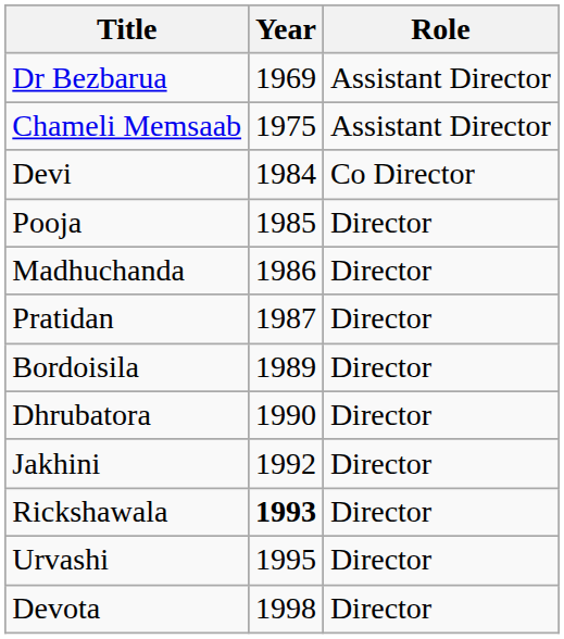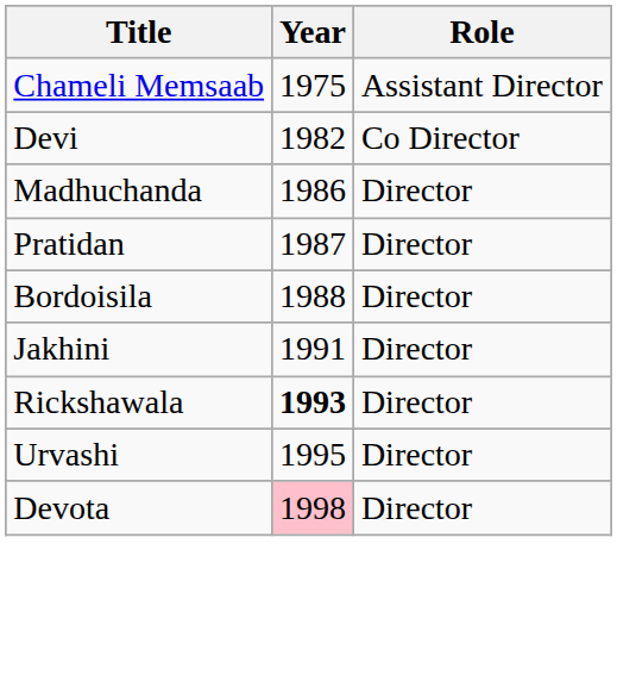 <table class="wikitable">
 <tr>
 <th>Title</th>
 <th>Year</th>
 <th>Role</th>
-</tr>
-<tr>
-<td><a href='#'>Dr Bezbarua</a></td>
-<td>1969</td>
-<td>Assistant Director</td>
 </tr>
 <tr>
 <td><a href='#'>Chameli Memsaab</a></td>
 <td>1975</td>
 <td>Assistant Director</td>
 </tr>
 <tr>
 <td>Devi</td>
-<td>1984</td>
+<td>1982</td>
 <td>Co Director</td>
-</tr>
-<tr>
-<td>Pooja</td>
-<td>1985</td>
-<td>Director</td>
 </tr>
 <tr>
 <td>Madhuchanda</td>
 <td>1986</td>
 <td>Director</td>
 </tr>
 <tr>
 <td>Pratidan</td>
 <td>1987</td>
 <td>Director</td>
 </tr>
 <tr>
 <td>Bordoisila</td>
-<td>1989</td>
-<td>Director</td>
-</tr>
-<tr>
-<td>Dhrubatora</td>
-<td>1990</td>
+<td>1988</td>
 <td>Director</td>
 </tr>
 <tr>
 <td>Jakhini</td>
-<td>1992</td>
+<td>1991</td>
 <td>Director</td>
 </tr>
 <tr>
 <td>Rickshawala</td>
 <td><strong>1993</strong></td>
 <td>Director</td>
 </tr>
 <tr>
 <td>Urvashi</td>
 <td>1995</td>
 <td>Director</td>
 </tr>
 <tr>
 <td>Devota</td>
-<td>1998</td>
+<td style="background: pink;">1998</td>
 <td>Director</td>
 </tr>
 </table>
